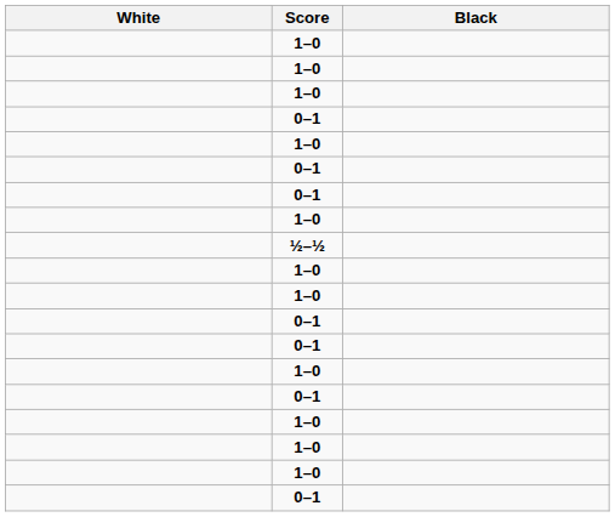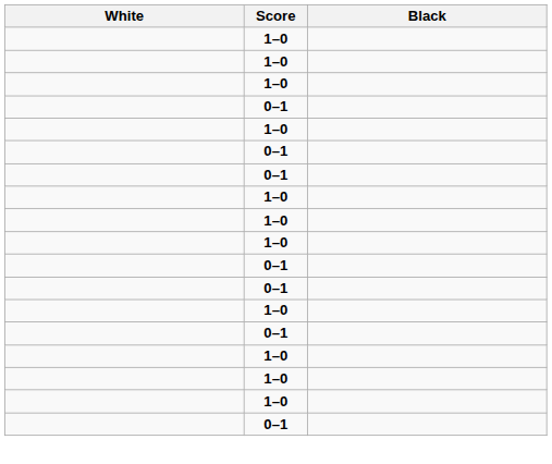 <table class="wikitable" style="text-align: center;">
 <tr>
 <th align="right" width="270">White</th>
 <th width="65">Score</th>
 <th align="left" width="270">Black</th>
 </tr>
 <tr>
 <td align=left><strong></strong></td>
 <td align=center><strong>1–0</strong></td>
 <td align=left></td>
 </tr>
 <tr>
 <td align=left><strong></strong></td>
 <td align=center><strong>1–0</strong></td>
 <td align=left></td>
 </tr>
 <tr>
 <td align=left><strong></strong></td>
 <td align=center><strong>1–0</strong></td>
 <td align=left></td>
 </tr>
 <tr>
 <td align=left></td>
 <td align=center><strong>0–1</strong></td>
 <td align=left><strong></strong></td>
 </tr>
 <tr>
 <td align=left><strong></strong></td>
 <td align=center><strong>1–0</strong></td>
 <td align=left></td>
 </tr>
 <tr>
 <td align=left></td>
 <td align=center><strong>0–1</strong></td>
 <td align=left><strong></strong></td>
 </tr>
 <tr>
 <td align=left></td>
 <td align=center><strong>0–1</strong></td>
 <td align=left><strong></strong></td>
 </tr>
 <tr>
 <td align=left><strong></strong></td>
 <td align=center><strong>1–0</strong></td>
-<td align=left></td>
-</tr>
-<tr>
-<td align=left></td>
-<td align=center><strong>½–½</strong></td>
 <td align=left></td>
 </tr>
 <tr>
 <td align=left><strong></strong></td>
 <td align=center><strong>1–0</strong></td>
 <td align=left></td>
 </tr>
 <tr>
 <td align=left><strong></strong></td>
 <td align=center><strong>1–0</strong></td>
 <td align=left></td>
 </tr>
 <tr>
 <td align=left></td>
 <td align=center><strong>0–1</strong></td>
 <td align=left><strong></strong></td>
 </tr>
 <tr>
 <td align=left></td>
 <td align=center><strong>0–1</strong></td>
 <td align=left><strong></strong></td>
 </tr>
 <tr>
 <td align=left><strong></strong></td>
 <td align=center><strong>1–0</strong></td>
 <td align=left></td>
 </tr>
 <tr>
 <td align=left></td>
 <td align=center><strong>0–1</strong></td>
 <td align=left><strong></strong></td>
 </tr>
 <tr>
 <td align=left><strong></strong></td>
 <td align=center><strong>1–0</strong></td>
 <td align=left></td>
 </tr>
 <tr>
 <td align=left><strong></strong></td>
 <td align=center><strong>1–0</strong></td>
 <td align=left></td>
 </tr>
 <tr>
 <td align=left><strong></strong></td>
 <td align=center><strong>1–0</strong></td>
 <td align=left></td>
 </tr>
 <tr>
 <td align=left></td>
 <td align=center><strong>0–1</strong></td>
 <td align=left><strong></strong></td>
 </tr>
 </table>
